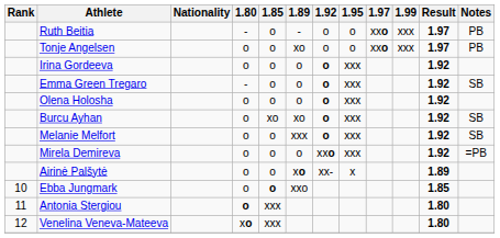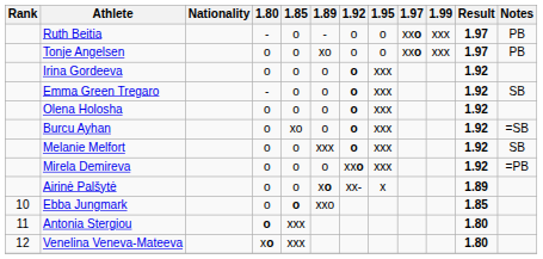 <table class="wikitable sortable" style="text-align:center">
 <tr>
 <th>Rank</th>
 <th>Athlete</th>
 <th>Nationality</th>
 <th>1.80</th>
 <th>1.85</th>
 <th>1.89</th>
 <th>1.92</th>
 <th>1.95</th>
 <th>1.97</th>
 <th>1.99</th>
 <th>Result</th>
 <th>Notes</th>
 </tr>
 <tr>
 <td></td>
 <td align="left"><a href='#'>Ruth Beitia</a></td>
 <td align=left></td>
 <td>-</td>
 <td>o</td>
 <td>-</td>
 <td>o</td>
 <td>o</td>
 <td>xx<strong>o</strong></td>
 <td>xxx</td>
 <td><strong>1.97</strong></td>
 <td>PB</td>
 </tr>
 <tr>
 <td></td>
 <td align="left"><a href='#'>Tonje Angelsen</a></td>
 <td align=left></td>
 <td>o</td>
 <td>o</td>
 <td>xo</td>
 <td>o</td>
 <td>o</td>
 <td>xx<strong>o</strong></td>
 <td>xxx</td>
 <td><strong>1.97</strong></td>
 <td>PB</td>
 </tr>
 <tr>
 <td></td>
 <td align="left"><a href='#'>Irina Gordeeva</a></td>
 <td align=left></td>
 <td>o</td>
 <td>o</td>
 <td>o</td>
 <td><strong>o </strong></td>
 <td>xxx</td>
 <td></td>
 <td></td>
 <td><strong>1.92</strong></td>
 <td></td>
 </tr>
 <tr>
 <td></td>
 <td align="left"><a href='#'>Emma Green Tregaro</a></td>
 <td align=left></td>
 <td>-</td>
 <td>o</td>
 <td>o</td>
 <td><strong>o </strong></td>
 <td>xxx</td>
 <td></td>
 <td></td>
 <td><strong>1.92</strong></td>
 <td>SB</td>
 </tr>
 <tr>
 <td></td>
 <td align="left"><a href='#'>Olena Holosha</a></td>
 <td align=left></td>
 <td>o</td>
 <td>o</td>
 <td>o</td>
 <td><strong>o </strong></td>
 <td>xxx</td>
 <td></td>
 <td></td>
 <td><strong>1.92</strong></td>
 <td></td>
 </tr>
 <tr>
 <td></td>
 <td align="left"><a href='#'>Burcu Ayhan</a></td>
 <td align=left></td>
 <td>o</td>
 <td>xo</td>
-<td>xo</td>
+<td>o</td>
 <td><strong>o </strong></td>
 <td>xxx</td>
 <td></td>
 <td></td>
 <td><strong>1.92</strong></td>
-<td>SB</td>
+<td>=SB</td>
 </tr>
 <tr>
 <td></td>
 <td align="left"><a href='#'>Melanie Melfort</a></td>
 <td align=left></td>
 <td>o</td>
 <td>o</td>
 <td>xxx</td>
 <td><strong>o </strong></td>
 <td>xxx</td>
 <td></td>
 <td></td>
 <td><strong>1.92</strong></td>
 <td>SB</td>
 </tr>
 <tr>
 <td></td>
 <td align="left"><a href='#'>Mirela Demireva</a></td>
 <td align=left></td>
 <td>o</td>
 <td>o</td>
 <td>o</td>
 <td>xx<strong>o</strong></td>
 <td>xxx</td>
 <td></td>
 <td></td>
 <td><strong>1.92</strong></td>
 <td>=PB</td>
 </tr>
 <tr>
 <td></td>
 <td align="left"><a href='#'>Airinė Palšytė</a></td>
 <td align=left></td>
 <td>o</td>
 <td>o</td>
 <td>x<strong>o</strong></td>
 <td>xx-</td>
 <td>x</td>
 <td></td>
 <td></td>
 <td><strong>1.89</strong></td>
 <td></td>
 </tr>
 <tr>
 <td>10</td>
 <td align="left"><a href='#'>Ebba Jungmark</a></td>
 <td align=left></td>
 <td>o</td>
 <td><strong>o </strong></td>
 <td>xxo</td>
 <td></td>
 <td></td>
 <td></td>
 <td></td>
 <td><strong>1.85</strong></td>
 <td></td>
 </tr>
 <tr>
 <td>11</td>
 <td align="left"><a href='#'>Antonia Stergiou</a></td>
 <td align=left></td>
 <td><strong>o </strong></td>
 <td>xxx</td>
 <td></td>
 <td></td>
 <td></td>
 <td></td>
 <td></td>
 <td><strong>1.80</strong></td>
 <td></td>
 </tr>
 <tr>
 <td>12</td>
 <td align="left"><a href='#'>Venelina Veneva-Mateeva</a></td>
 <td align=left></td>
 <td>x<strong>o</strong></td>
 <td>xxx</td>
 <td></td>
 <td></td>
 <td></td>
 <td></td>
 <td></td>
 <td><strong>1.80</strong></td>
 <td></td>
 </tr>
 <tr>
 </tr>
 </table>
